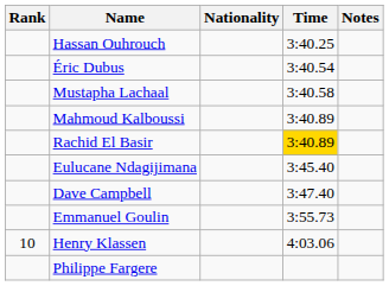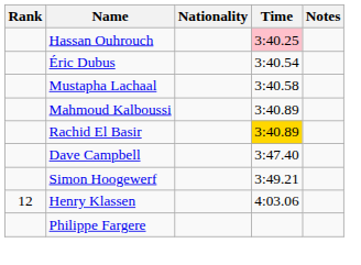 <table class="wikitable sortable" style="text-align:center">
 <tr>
 <th>Rank</th>
 <th>Name</th>
 <th>Nationality</th>
 <th>Time</th>
 <th>Notes</th>
 </tr>
 <tr>
 <td></td>
 <td align=left><a href='#'>Hassan Ouhrouch</a></td>
 <td align=left></td>
-<td>3:40.25</td>
+<td style="background: pink;">3:40.25</td>
 <td></td>
 </tr>
 <tr>
 <td></td>
 <td align=left><a href='#'>Éric Dubus</a></td>
 <td align=left></td>
 <td>3:40.54</td>
 <td></td>
 </tr>
 <tr>
 <td></td>
 <td align=left><a href='#'>Mustapha Lachaal</a></td>
 <td align=left></td>
 <td>3:40.58</td>
 <td></td>
 </tr>
 <tr>
 <td></td>
 <td align=left><a href='#'>Mahmoud Kalboussi</a></td>
 <td align=left></td>
 <td>3:40.89</td>
 <td></td>
 </tr>
 <tr>
 <td></td>
 <td align=left><a href='#'>Rachid El Basir</a></td>
 <td align=left></td>
 <td style="background: gold;">3:40.89</td>
 <td></td>
 </tr>
 <tr>
 <td></td>
-<td align=left><a href='#'>Eulucane Ndagijimana</a></td>
-<td align=left></td>
-<td>3:45.40</td>
-<td></td>
-</tr>
-<tr>
-<td></td>
 <td align=left><a href='#'>Dave Campbell</a></td>
 <td align=left></td>
 <td>3:47.40</td>
 <td></td>
 </tr>
 <tr>
 <td></td>
-<td align=left><a href='#'>Emmanuel Goulin</a></td>
+<td align=left><a href='#'>Simon Hoogewerf</a></td>
 <td align=left></td>
-<td>3:55.73</td>
+<td>3:49.21</td>
 <td></td>
 </tr>
 <tr>
-<td>10</td>
+<td>12</td>
 <td align=left><a href='#'>Henry Klassen</a></td>
 <td align=left></td>
 <td>4:03.06</td>
 <td></td>
 </tr>
 <tr>
 <td></td>
 <td align=left><a href='#'>Philippe Fargere</a></td>
 <td align=left></td>
 <td></td>
 <td></td>
 </tr>
 </table>
